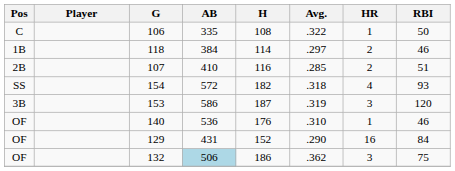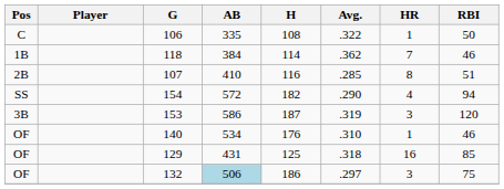 <table class="wikitable sortable">
 <tr>
 <th bgcolor="#DDDDFF" width="5%">Pos</th>
 <th bgcolor="#DDDDFF" width="16%">Player</th>
 <th bgcolor="#DDDDFF" width="9%">G</th>
 <th bgcolor="#DDDDFF" width="9%">AB</th>
 <th bgcolor="#DDDDFF" width="9%">H</th>
 <th bgcolor="#DDDDFF" width="9%">Avg.</th>
 <th bgcolor="#DDDDFF" width="9%">HR</th>
 <th bgcolor="#DDDDFF" width="9%">RBI</th>
 </tr>
 <tr align="center">
 <td>C</td>
 <td></td>
 <td>106</td>
 <td>335</td>
 <td>108</td>
 <td>.322</td>
 <td>1</td>
 <td>50</td>
 </tr>
 <tr align="center">
 <td>1B</td>
 <td></td>
 <td>118</td>
 <td>384</td>
 <td>114</td>
-<td>.297</td>
-<td>2</td>
+<td>.362</td>
+<td>7</td>
 <td>46</td>
 </tr>
 <tr align="center">
 <td>2B</td>
 <td></td>
 <td>107</td>
 <td>410</td>
 <td>116</td>
 <td>.285</td>
-<td>2</td>
+<td>8</td>
 <td>51</td>
 </tr>
 <tr align="center">
 <td>SS</td>
 <td></td>
 <td>154</td>
 <td>572</td>
 <td>182</td>
-<td>.318</td>
+<td>.290</td>
 <td>4</td>
-<td>93</td>
+<td>94</td>
 </tr>
 <tr align="center">
 <td>3B</td>
 <td></td>
 <td>153</td>
 <td>586</td>
 <td>187</td>
 <td>.319</td>
 <td>3</td>
 <td>120</td>
 </tr>
 <tr align="center">
 <td>OF</td>
 <td></td>
 <td>140</td>
-<td>536</td>
+<td>534</td>
 <td>176</td>
 <td>.310</td>
 <td>1</td>
 <td>46</td>
 </tr>
 <tr align="center">
 <td>OF</td>
 <td></td>
 <td>129</td>
 <td>431</td>
-<td>152</td>
-<td>.290</td>
+<td>125</td>
+<td>.318</td>
 <td>16</td>
-<td>84</td>
+<td>85</td>
 </tr>
 <tr align="center">
 <td>OF</td>
 <td></td>
 <td>132</td>
 <td style="background: lightblue;">506</td>
 <td>186</td>
-<td>.362</td>
+<td>.297</td>
 <td>3</td>
 <td>75</td>
 </tr>
 <tr align="center">
 </tr>
 </table>
